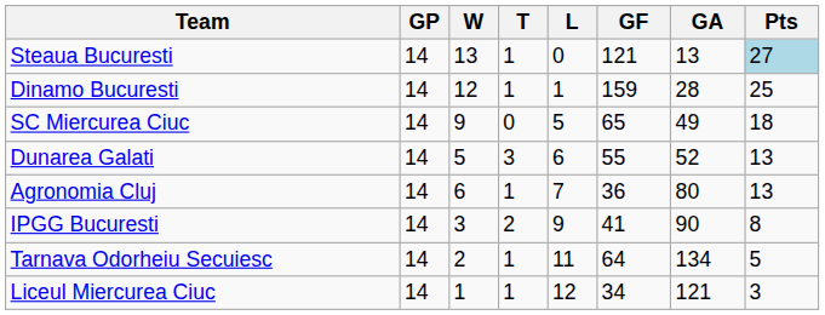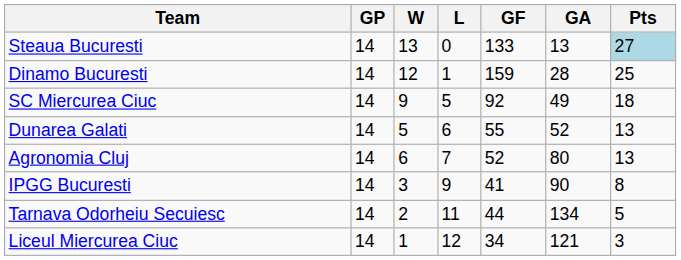 <table class="wikitable">
 <tr>
 <th width="40%">Team</th>
 <th width="5%">GP</th>
 <th width="5%">W</th>
-<th width="5%">T</th>
 <th width="5%">L</th>
 <th width="7.5%">GF</th>
 <th width="7.5%">GA</th>
 <th width="7.5%">Pts</th>
 </tr>
 <tr>
 <td><a href='#'>Steaua Bucuresti</a></td>
 <td>14</td>
 <td>13</td>
-<td>1</td>
 <td>0</td>
-<td>121</td>
+<td>133</td>
 <td>13</td>
 <td style="background: lightblue;">27</td>
 </tr>
 <tr>
 <td><a href='#'>Dinamo Bucuresti</a></td>
 <td>14</td>
 <td>12</td>
-<td>1</td>
 <td>1</td>
 <td>159</td>
 <td>28</td>
 <td>25</td>
 </tr>
 <tr>
 <td><a href='#'>SC Miercurea Ciuc</a></td>
 <td>14</td>
 <td>9</td>
-<td>0</td>
 <td>5</td>
-<td>65</td>
+<td>92</td>
 <td>49</td>
 <td>18</td>
 </tr>
 <tr>
 <td><a href='#'>Dunarea Galati</a></td>
 <td>14</td>
 <td>5</td>
-<td>3</td>
 <td>6</td>
 <td>55</td>
 <td>52</td>
 <td>13</td>
 </tr>
 <tr>
 <td><a href='#'>Agronomia Cluj</a></td>
 <td>14</td>
 <td>6</td>
-<td>1</td>
 <td>7</td>
-<td>36</td>
+<td>52</td>
 <td>80</td>
 <td>13</td>
 </tr>
 <tr>
 <td><a href='#'>IPGG Bucuresti</a></td>
 <td>14</td>
 <td>3</td>
-<td>2</td>
 <td>9</td>
 <td>41</td>
 <td>90</td>
 <td>8</td>
 </tr>
 <tr>
 <td><a href='#'>Tarnava Odorheiu Secuiesc</a></td>
 <td>14</td>
 <td>2</td>
-<td>1</td>
 <td>11</td>
-<td>64</td>
+<td>44</td>
 <td>134</td>
 <td>5</td>
 </tr>
 <tr>
 <td><a href='#'>Liceul Miercurea Ciuc</a></td>
 <td>14</td>
 <td>1</td>
-<td>1</td>
 <td>12</td>
 <td>34</td>
 <td>121</td>
 <td>3</td>
 </tr>
 </table>
